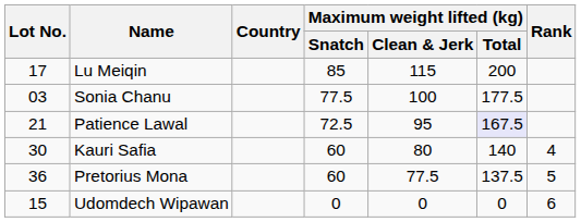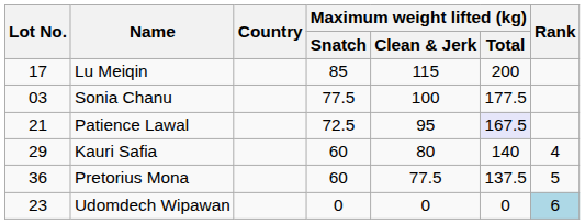 <table class="wikitable" style="text-align:center">
 <tr>
 <th rowspan="2">Lot No.</th>
 <th rowspan="2">Name</th>
 <th rowspan="2">Country</th>
 <th colspan="3">Maximum weight lifted (kg)</th>
 <th rowspan="2">Rank</th>
 </tr>
 <tr>
 <th><strong>Snatch</strong></th>
 <th><strong>Clean & Jerk</strong></th>
 <th><strong>Total</strong></th>
 </tr>
 <tr>
 <td>17</td>
 <td align=left>Lu Meiqin</td>
 <td align=left></td>
 <td>85</td>
 <td>115</td>
 <td>200</td>
 <td></td>
 </tr>
 <tr>
 <td>03</td>
 <td align=left>Sonia Chanu</td>
 <td align=left></td>
 <td>77.5</td>
 <td>100</td>
 <td>177.5</td>
 <td></td>
 </tr>
 <tr>
 <td>21</td>
 <td align=left>Patience Lawal</td>
 <td align=left></td>
 <td>72.5</td>
 <td>95</td>
 <td style="background: lavender;">167.5</td>
 <td></td>
 </tr>
 <tr>
-<td>30</td>
+<td>29</td>
 <td align=left>Kauri Safia</td>
 <td align=left></td>
 <td>60</td>
 <td>80</td>
 <td>140</td>
 <td>4</td>
 </tr>
 <tr>
 <td>36</td>
 <td align=left>Pretorius Mona</td>
 <td align=left></td>
 <td>60</td>
 <td>77.5</td>
 <td>137.5</td>
 <td>5</td>
 </tr>
 <tr>
-<td>15</td>
+<td>23</td>
 <td align=left>Udomdech Wipawan</td>
 <td align=left></td>
 <td>0</td>
 <td>0</td>
 <td>0</td>
-<td>6</td>
+<td style="background: lightblue;">6</td>
 </tr>
 </table>
